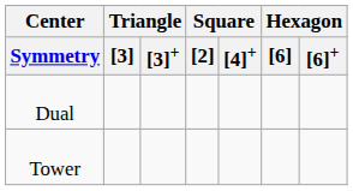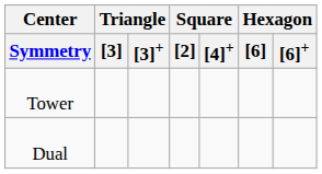 <table class=wikitable>
 <tr>
 <th>Center</th>
 <th colspan=2>Triangle</th>
 <th colspan=2>Square</th>
 <th colspan=2>Hexagon</th>
 </tr>
 <tr align=center>
 <th><a href='#'>Symmetry</a></th>
 <th>[3]</th>
 <th>[3]<sup>+</sup></th>
 <th>[2]</th>
 <th>[4]<sup>+</sup></th>
 <th>[6]</th>
 <th>[6]<sup>+</sup></th>
 </tr>
+<tr align=center>
+<td align=center><br>Tower</td>
+<td></td>
+<td></td>
+<td></td>
+<td></td>
+<td></td>
+<td></td>
+</tr>
 <tr>
 <td align=center><br>Dual</td>
 <td></td>
 <td></td>
 <td></td>
 <td></td>
 <td></td>
 <td></td>
 </tr>
-<tr align=center>
-<td align=center><br>Tower</td>
-<td></td>
-<td></td>
-<td></td>
-<td></td>
-<td></td>
-<td></td>
-</tr>
 </table>
